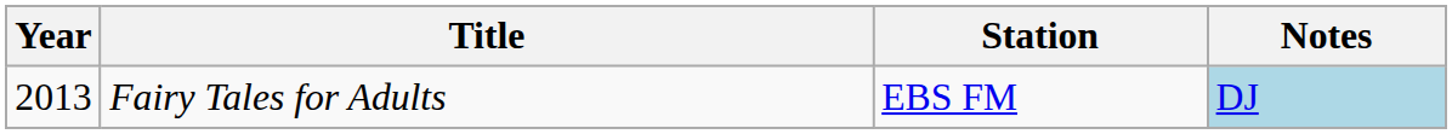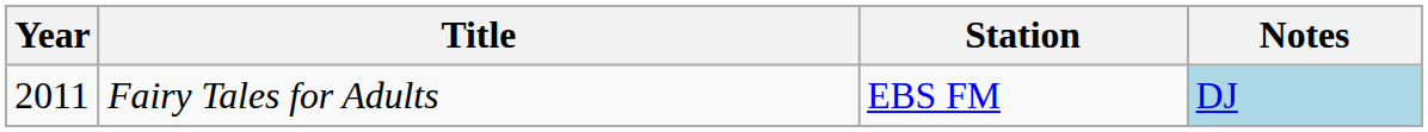 <table class="wikitable" style="width:600px">
 <tr>
 <th width=10>Year</th>
 <th>Title</th>
 <th>Station</th>
 <th>Notes</th>
 </tr>
 <tr>
-<td>2013</td>
+<td>2011</td>
 <td><em>Fairy Tales for Adults</em> </td>
 <td><a href='#'>EBS FM</a></td>
 <td style="background: lightblue;"><a href='#'>DJ</a></td>
 </tr>
 </table>
